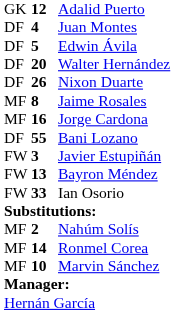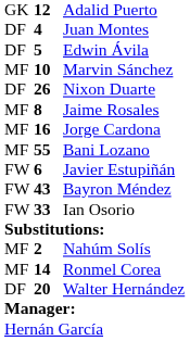 <table style = "font-size: 90%" cellspacing = "0" cellpadding = "0">
 <tr>
 <td colspan = 4></td>
 </tr>
 <tr>
 <th style="width:25px;"></th>
 <th style="width:25px;"></th>
 </tr>
 <tr>
 <td>GK</td>
 <td><strong>12</strong></td>
 <td> <a href='#'>Adalid Puerto</a></td>
 </tr>
 <tr>
 <td>DF</td>
 <td><strong>4</strong></td>
 <td> <a href='#'>Juan Montes</a></td>
 </tr>
 <tr>
 <td>DF</td>
 <td><strong>5</strong></td>
 <td> <a href='#'>Edwin Ávila</a></td>
 <td></td>
 <td></td>
 </tr>
 <tr>
-<td>DF</td>
-<td><strong>20</strong></td>
-<td> <a href='#'>Walter Hernández</a></td>
+<td>MF</td>
+<td><strong>10</strong></td>
+<td> <a href='#'>Marvin Sánchez</a></td>
 <td></td>
 <td></td>
 </tr>
 <tr>
 <td>DF</td>
 <td><strong>26</strong></td>
 <td> <a href='#'>Nixon Duarte</a></td>
 <td></td>
 <td></td>
 </tr>
 <tr>
 <td>MF</td>
 <td><strong>8</strong></td>
 <td> <a href='#'>Jaime Rosales</a></td>
 </tr>
 <tr>
 <td>MF</td>
 <td><strong>16</strong></td>
 <td> <a href='#'>Jorge Cardona</a></td>
 <td></td>
 <td></td>
 </tr>
 <tr>
-<td>DF</td>
+<td>MF</td>
 <td><strong>55</strong></td>
 <td> <a href='#'>Bani Lozano</a></td>
 <td></td>
 <td></td>
 </tr>
 <tr>
 <td>FW</td>
-<td><strong>3</strong></td>
+<td><strong>6</strong></td>
 <td> <a href='#'>Javier Estupiñán</a></td>
 </tr>
 <tr>
 <td>FW</td>
-<td><strong>13</strong></td>
+<td><strong>43</strong></td>
 <td> <a href='#'>Bayron Méndez</a></td>
 <td></td>
 <td></td>
 </tr>
 <tr>
 <td>FW</td>
 <td><strong>33</strong></td>
 <td> Ian Osorio</td>
 </tr>
 <tr>
 <td colspan = 3><strong>Substitutions:</strong></td>
 </tr>
 <tr>
 <td>MF</td>
 <td><strong>2</strong></td>
 <td> <a href='#'>Nahúm Solís</a></td>
 <td></td>
 <td></td>
 </tr>
 <tr>
 <td>MF</td>
 <td><strong>14</strong></td>
 <td> <a href='#'>Ronmel Corea</a></td>
 <td></td>
 <td></td>
 </tr>
 <tr>
-<td>MF</td>
-<td><strong>10</strong></td>
-<td> <a href='#'>Marvin Sánchez</a></td>
+<td>DF</td>
+<td><strong>20</strong></td>
+<td> <a href='#'>Walter Hernández</a></td>
 <td></td>
 <td></td>
 </tr>
 <tr>
 <td colspan = 3><strong>Manager:</strong></td>
 </tr>
 <tr>
 <td colspan = 3> <a href='#'>Hernán García</a></td>
 </tr>
 </table>
